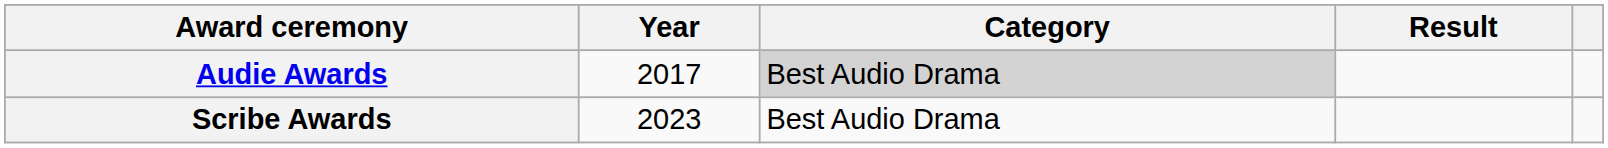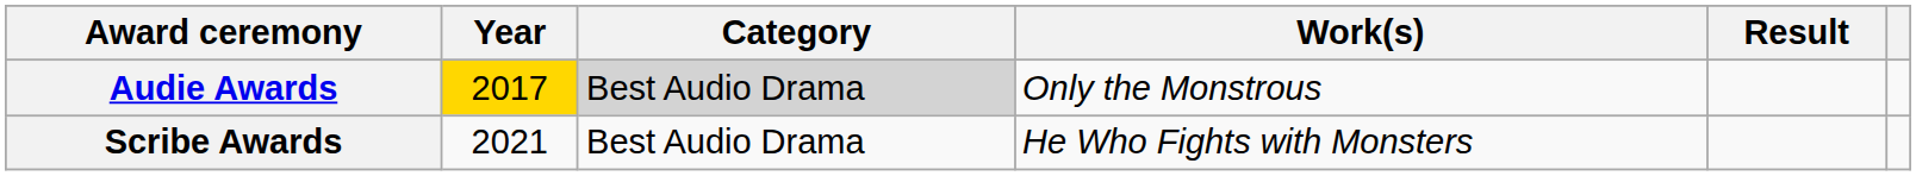 <table class="wikitable sortable plainrowheaders" style="width:100%;">
 <tr>
 <th scope="col">Award ceremony</th>
 <th scope="col">Year</th>
 <th scope="col">Category</th>
+<th scope="col">Work(s)</th>
 <th scope="col">Result</th>
 <th scope="col" class="unsortable"></th>
 </tr>
 <tr>
 <th scope="row"><a href='#'>Audie Awards</a></th>
-<td style="text-align:center">2017</td>
+<td style="background: gold; text-align:center">2017</td>
 <td style="background: lightgrey;">Best Audio Drama</td>
+<td><em>Only the Monstrous</em></td>
 <td></td>
 <td style="text-align:center"></td>
 </tr>
 <tr>
 <th scope="row">Scribe Awards</th>
-<td style="text-align:center">2023</td>
+<td style="text-align:center">2021</td>
 <td>Best Audio Drama</td>
+<td><em>He Who Fights with Monsters</em></td>
 <td></td>
 <td style="text-align:center"></td>
 </tr>
 </table>
